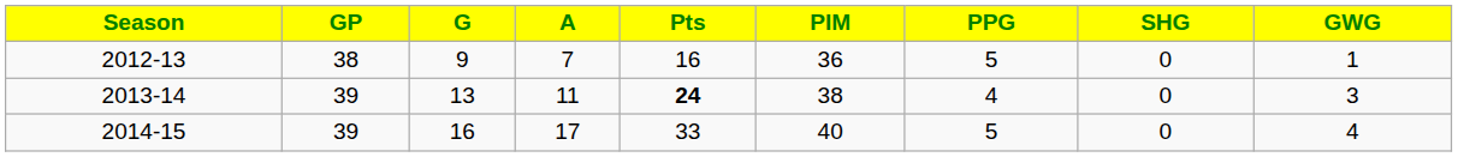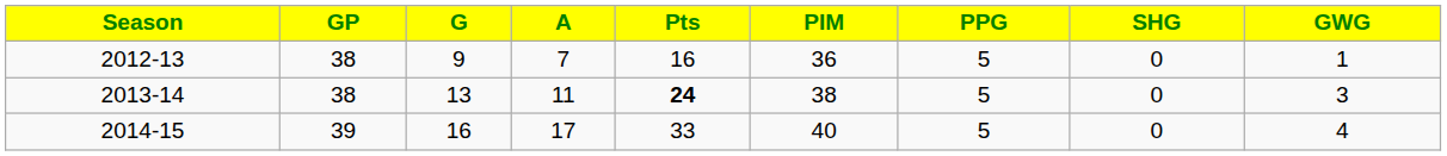 <table class="wikitable" style="width:80%;">
 <tr align="center"  style=" background:yellow;color:green;">
 <td><strong>Season</strong></td>
 <td><strong>GP</strong></td>
 <td><strong>G</strong></td>
 <td><strong>A</strong></td>
 <td><strong>Pts</strong></td>
 <td><strong>PIM</strong></td>
 <td><strong>PPG</strong></td>
 <td><strong>SHG</strong></td>
 <td><strong>GWG</strong></td>
 </tr>
 <tr style="text-align:center;" bgcolor="">
 <td>2012-13</td>
 <td>38</td>
 <td>9</td>
 <td>7</td>
 <td>16</td>
 <td>36</td>
 <td>5</td>
 <td>0</td>
 <td>1</td>
 </tr>
 <tr style="text-align:center;" bgcolor="">
 <td>2013-14</td>
-<td>39</td>
+<td>38</td>
 <td>13</td>
 <td>11</td>
 <td><strong>24</strong></td>
 <td>38</td>
-<td>4</td>
+<td>5</td>
 <td>0</td>
 <td>3</td>
 </tr>
 <tr style="text-align:center;" bgcolor="">
 <td>2014-15</td>
 <td>39</td>
 <td>16</td>
 <td>17</td>
 <td>33</td>
 <td>40</td>
 <td>5</td>
 <td>0</td>
 <td>4</td>
 </tr>
 </table>
